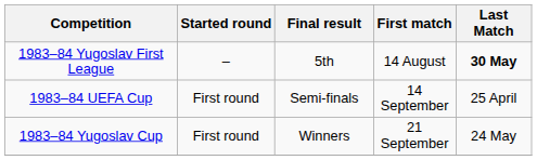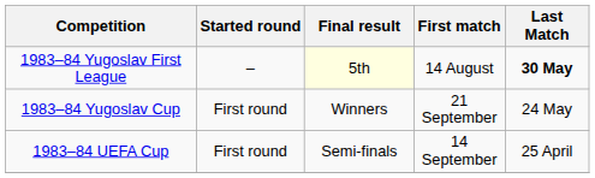 <table class="wikitable" style="text-align: center;">
 <tr>
 <th width="220">Competition</th>
 <th width="120">Started round</th>
 <th width="120">Final result</th>
 <th width="90">First match</th>
 <th width="90">Last Match</th>
 </tr>
 <tr>
 <td><a href='#'>1983–84 Yugoslav First League</a></td>
 <td>–</td>
-<td>5th</td>
+<td style="background: lightyellow;">5th</td>
 <td>14 August</td>
 <td><strong>30 May</strong></td>
+</tr>
+<tr>
+<td><a href='#'>1983–84 Yugoslav Cup</a></td>
+<td>First round</td>
+<td>Winners</td>
+<td>21 September</td>
+<td>24 May</td>
 </tr>
 <tr>
 <td><a href='#'>1983–84 UEFA Cup</a></td>
 <td>First round</td>
 <td>Semi-finals</td>
 <td>14 September</td>
 <td>25 April</td>
 </tr>
 <tr>
-<td><a href='#'>1983–84 Yugoslav Cup</a></td>
-<td>First round</td>
-<td>Winners</td>
-<td>21 September</td>
-<td>24 May</td>
-</tr>
-<tr>
 </tr>
 </table>
